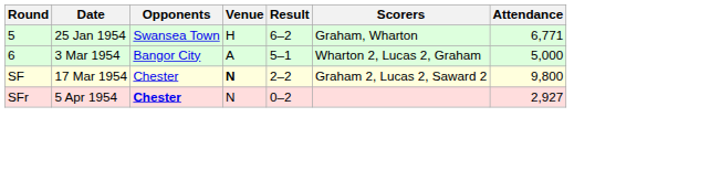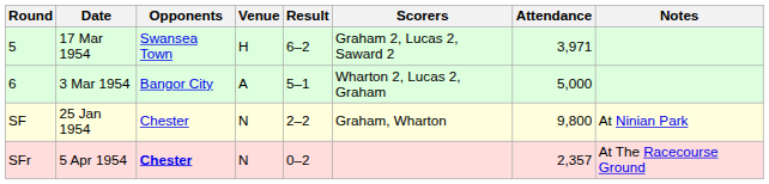 <table class="wikitable">
 <tr>
 <th>Round</th>
 <th>Date</th>
 <th>Opponents</th>
 <th>Venue</th>
 <th>Result</th>
 <th>Scorers</th>
 <th>Attendance</th>
+<th>Notes</th>
 </tr>
 <tr bgcolor="#ddffdd">
 <td>5</td>
-<td>25 Jan 1954</td>
+<td>17 Mar 1954</td>
 <td><a href='#'>Swansea Town</a></td>
 <td>H</td>
 <td>6–2</td>
-<td>Graham, Wharton</td>
-<td align="right">6,771</td>
+<td>Graham 2, Lucas 2, Saward 2</td>
+<td align="right">3,971</td>
+<td></td>
 </tr>
 <tr bgcolor="#ddffdd">
 <td>6</td>
 <td>3 Mar 1954</td>
 <td><a href='#'>Bangor City</a></td>
 <td>A</td>
 <td>5–1</td>
 <td>Wharton 2, Lucas 2, Graham</td>
 <td align="right">5,000</td>
+<td></td>
 </tr>
 <tr bgcolor="#ffffdd">
 <td>SF</td>
-<td>17 Mar 1954</td>
+<td>25 Jan 1954</td>
 <td><a href='#'>Chester</a></td>
-<td><strong>N</strong></td>
+<td>N</td>
 <td>2–2</td>
-<td>Graham 2, Lucas 2, Saward 2</td>
+<td>Graham, Wharton</td>
 <td align="right">9,800</td>
+<td>At <a href='#'>Ninian Park</a></td>
 </tr>
 <tr bgcolor="#ffdddd">
 <td>SFr</td>
 <td>5 Apr 1954</td>
 <td><strong><a href='#'>Chester</a></strong></td>
 <td>N</td>
 <td>0–2</td>
 <td></td>
-<td align="right">2,927</td>
+<td align="right">2,357</td>
+<td>At The <a href='#'>Racecourse Ground</a></td>
 </tr>
 </table>
